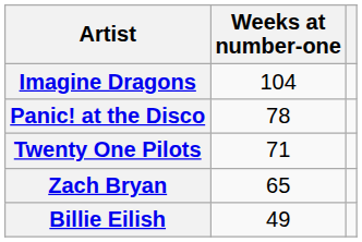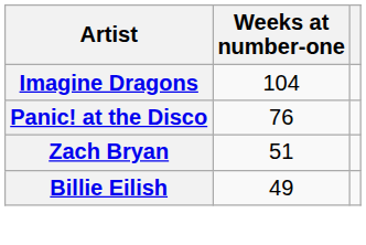 <table class="plainrowheaders wikitable sortable" style="text-align:center;">
 <tr>
 <th scope="col">Artist</th>
 <th scope="col">Weeks at<br>number-one</th>
 <th scope="col" class="unsortable"></th>
 </tr>
 <tr>
 <th scope="row"><a href='#'>Imagine Dragons</a></th>
 <td>104</td>
 <td></td>
 </tr>
 <tr>
 <th scope="row"><a href='#'>Panic! at the Disco</a></th>
-<td>78</td>
-<td></td>
-</tr>
-<tr>
-<th scope="row"><a href='#'>Twenty One Pilots</a></th>
-<td>71</td>
+<td>76</td>
 <td></td>
 </tr>
 <tr>
 <th scope="row"><a href='#'>Zach Bryan</a></th>
-<td>65</td>
+<td>51</td>
 <td></td>
 </tr>
 <tr>
 <th scope="row"><a href='#'>Billie Eilish</a></th>
 <td>49</td>
 <td></td>
 </tr>
 </table>
